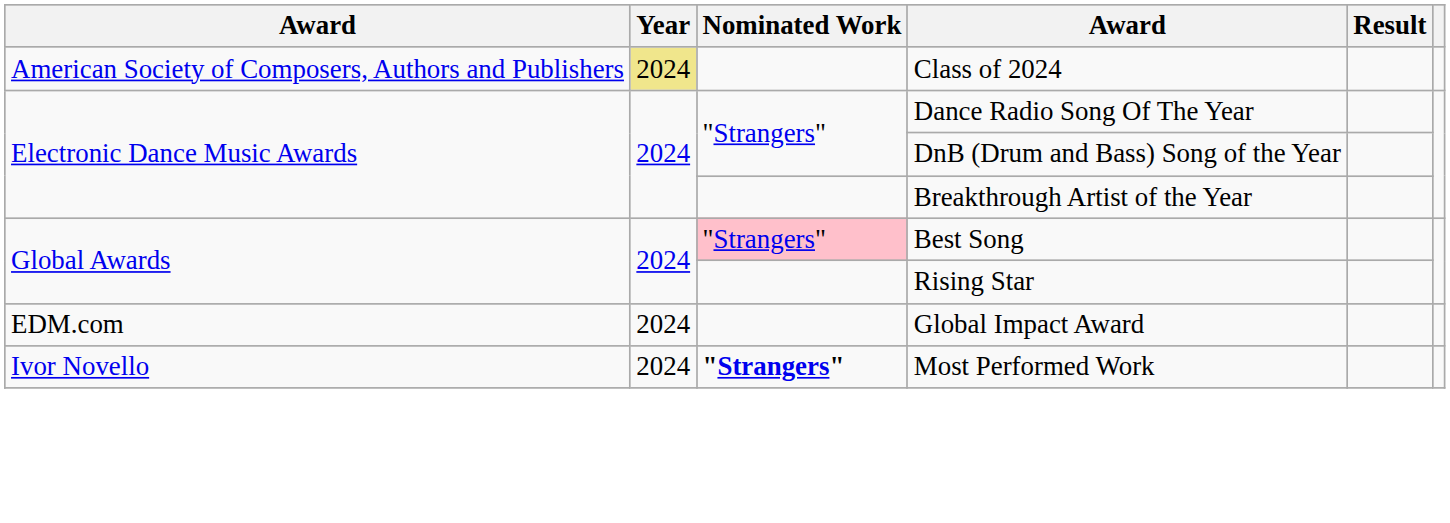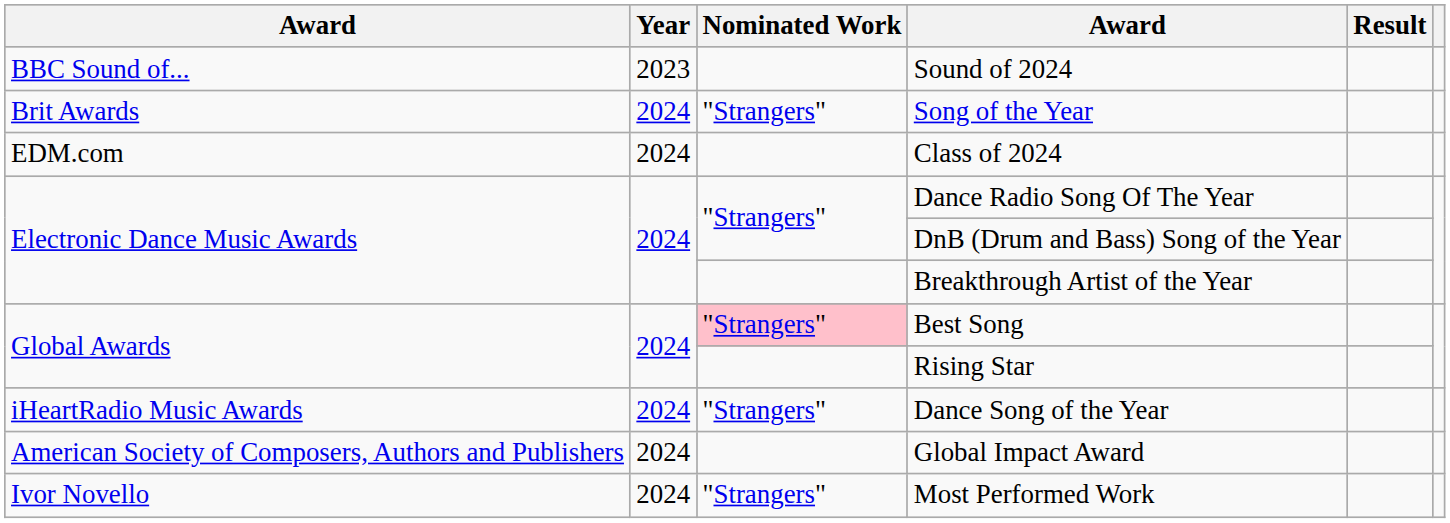 <table class="wikitable">
 <tr>
 <th>Award</th>
 <th>Year</th>
 <th>Nominated Work</th>
 <th>Award</th>
 <th>Result</th>
 <th></th>
 </tr>
 <tr>
-<td><a href='#'>American Society of Composers, Authors and Publishers</a></td>
-<td style="background: khaki;">2024</td>
+<td><a href='#'>BBC Sound of...</a></td>
+<td>2023</td>
+<td></td>
+<td>Sound of 2024</td>
+<td></td>
+<td></td>
+</tr>
+<tr>
+<td><a href='#'>Brit Awards</a></td>
+<td><a href='#'>2024</a></td>
+<td>"<a href='#'>Strangers</a>"</td>
+<td><a href='#'>Song of the Year</a></td>
+<td></td>
+<td></td>
+</tr>
+<tr>
+<td>EDM.com</td>
+<td>2024</td>
 <td></td>
 <td>Class of 2024</td>
 <td></td>
 <td></td>
 </tr>
 <tr>
 <td rowspan="3"><a href='#'>Electronic Dance Music Awards</a></td>
 <td rowspan="3"><a href='#'>2024</a></td>
 <td rowspan="2">"<a href='#'>Strangers</a>"</td>
 <td>Dance Radio Song Of The Year</td>
 <td></td>
 <td rowspan="3"></td>
 </tr>
 <tr>
 <td>DnB (Drum and Bass) Song of the Year</td>
 <td></td>
 </tr>
 <tr>
 <td></td>
 <td>Breakthrough Artist of the Year</td>
 <td></td>
 </tr>
 <tr>
 <td rowspan="2"><a href='#'>Global Awards</a></td>
 <td rowspan="2"><a href='#'>2024</a></td>
 <td style="background: pink;">"<a href='#'>Strangers</a>"</td>
 <td>Best Song</td>
 <td></td>
 <td rowspan="2"></td>
 </tr>
 <tr>
 <td></td>
 <td>Rising Star</td>
 <td></td>
 </tr>
 <tr>
-<td>EDM.com</td>
+<td><a href='#'>iHeartRadio Music Awards</a></td>
+<td><a href='#'>2024</a></td>
+<td>"<a href='#'>Strangers</a>"</td>
+<td>Dance Song of the Year</td>
+<td></td>
+<td></td>
+</tr>
+<tr>
+<td><a href='#'>American Society of Composers, Authors and Publishers</a></td>
 <td>2024</td>
 <td></td>
 <td>Global Impact Award</td>
 <td></td>
 <td></td>
 </tr>
 <tr>
 <td><a href='#'>Ivor Novello</a></td>
 <td>2024</td>
-<td><strong>"<a href='#'>Strangers</a>"</strong></td>
+<td>"<a href='#'>Strangers</a>"</td>
 <td>Most Performed Work</td>
 <td></td>
 <td></td>
 </tr>
 </table>
